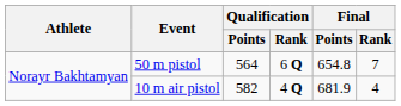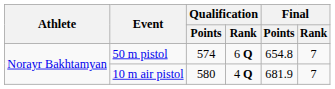 <table class="wikitable" style="font-size:90%">
 <tr>
 <th rowspan="2">Athlete</th>
 <th rowspan="2">Event</th>
 <th colspan=2>Qualification</th>
 <th colspan=2>Final</th>
 </tr>
 <tr style="font-size:95%">
 <th>Points</th>
 <th>Rank</th>
 <th>Points</th>
 <th>Rank</th>
 </tr>
 <tr align=center>
 <td align=left rowspan=2><a href='#'>Norayr Bakhtamyan</a></td>
 <td align=left><a href='#'>50 m pistol</a></td>
-<td>564</td>
+<td>574</td>
 <td>6 <strong>Q</strong></td>
 <td>654.8</td>
 <td>7</td>
 </tr>
 <tr align=center>
 <td align=left><a href='#'>10 m air pistol</a></td>
-<td>582</td>
+<td>580</td>
 <td>4 <strong>Q</strong></td>
 <td>681.9</td>
-<td>4</td>
+<td>7</td>
 </tr>
 </table>
